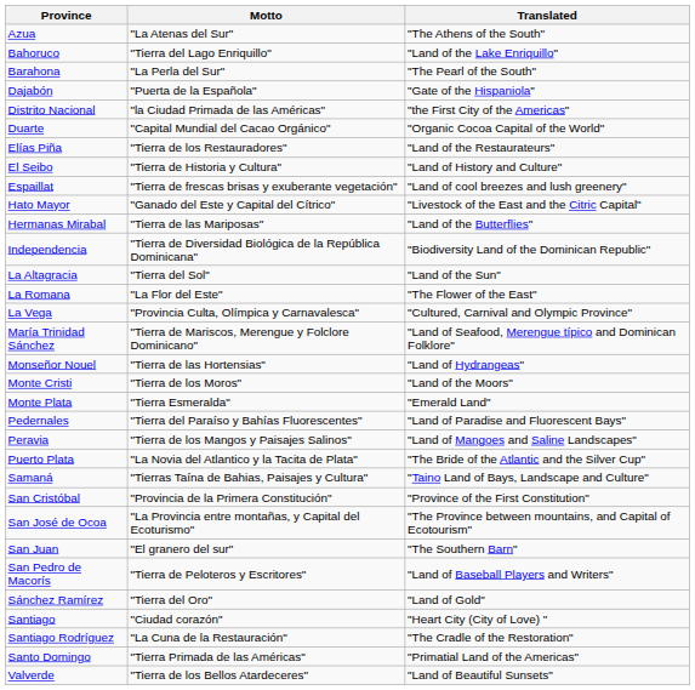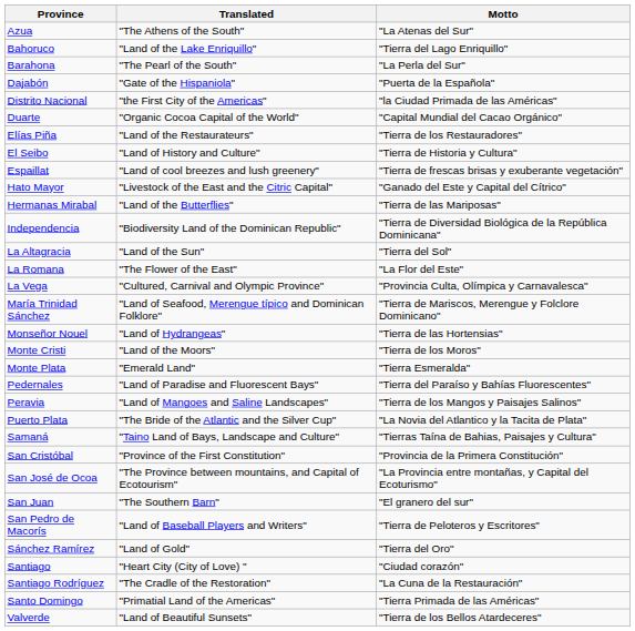 <table class="wikitable" style="font-size: 95%;">
 <tr>
 <th>Province</th>
+<th>Translated</th>
 <th>Motto</th>
-<th>Translated</th>
 </tr>
 <tr>
 <td><a href='#'>Azua</a></td>
+<td>"The Athens of the South"</td>
 <td>"La Atenas del Sur"</td>
-<td>"The Athens of the South"</td>
 </tr>
 <tr>
 <td><a href='#'>Bahoruco</a></td>
+<td>"Land of the <a href='#'>Lake Enriquillo</a>"</td>
 <td>"Tierra del Lago Enriquillo"</td>
-<td>"Land of the <a href='#'>Lake Enriquillo</a>"</td>
 </tr>
 <tr>
 <td><a href='#'>Barahona</a></td>
+<td>"The Pearl of the South"</td>
 <td>"La Perla del Sur"</td>
-<td>"The Pearl of the South"</td>
 </tr>
 <tr>
 <td><a href='#'>Dajabón</a></td>
+<td>"Gate of the <a href='#'>Hispaniola</a>"</td>
 <td>"Puerta de la Española"</td>
-<td>"Gate of the <a href='#'>Hispaniola</a>"</td>
 </tr>
 <tr>
 <td><a href='#'>Distrito Nacional</a></td>
+<td>"the First City of the <a href='#'>Americas</a>"</td>
 <td>"la Ciudad Primada de las Américas"</td>
-<td>"the First City of the <a href='#'>Americas</a>"</td>
 </tr>
 <tr>
 <td><a href='#'>Duarte</a></td>
+<td>"Organic Cocoa Capital of the World"</td>
 <td>"Capital Mundial del Cacao Orgánico"</td>
-<td>"Organic Cocoa Capital of the World"</td>
 </tr>
 <tr>
 <td><a href='#'>Elías Piña</a></td>
+<td>"Land of the Restaurateurs"</td>
 <td>"Tierra de los Restauradores"</td>
-<td>"Land of the Restaurateurs"</td>
 </tr>
 <tr>
 <td><a href='#'>El Seibo</a></td>
+<td>"Land of History and Culture"</td>
 <td>"Tierra de Historia y Cultura"</td>
-<td>"Land of History and Culture"</td>
 </tr>
 <tr>
 <td><a href='#'>Espaillat</a></td>
+<td>"Land of cool breezes and lush greenery"</td>
 <td>"Tierra de frescas brisas y exuberante vegetación"</td>
-<td>"Land of cool breezes and lush greenery"</td>
 </tr>
 <tr>
 <td><a href='#'>Hato Mayor</a></td>
+<td>"Livestock of the East and the <a href='#'>Citric</a> Capital"</td>
 <td>"Ganado del Este y Capital del Cítrico"</td>
-<td>"Livestock of the East and the <a href='#'>Citric</a> Capital"</td>
 </tr>
 <tr>
 <td><a href='#'>Hermanas Mirabal</a></td>
+<td>"Land of the <a href='#'>Butterflies</a>"</td>
 <td>"Tierra de las Mariposas"</td>
-<td>"Land of the <a href='#'>Butterflies</a>"</td>
 </tr>
 <tr>
 <td><a href='#'>Independencia</a></td>
+<td>"Biodiversity Land of the Dominican Republic"</td>
 <td>"Tierra de Diversidad Biológica de la República Dominicana"</td>
-<td>"Biodiversity Land of the Dominican Republic"</td>
 </tr>
 <tr>
 <td><a href='#'>La Altagracia</a></td>
+<td>"Land of the Sun"</td>
 <td>"Tierra del Sol"</td>
-<td>"Land of the Sun"</td>
 </tr>
 <tr>
 <td><a href='#'>La Romana</a></td>
+<td>"The Flower of the East"</td>
 <td>"La Flor del Este"</td>
-<td>"The Flower of the East"</td>
 </tr>
 <tr>
 <td><a href='#'>La Vega</a></td>
+<td>"Cultured, Carnival and Olympic Province"</td>
 <td>"Provincia Culta, Olímpica y Carnavalesca"</td>
-<td>"Cultured, Carnival and Olympic Province"</td>
 </tr>
 <tr>
 <td><a href='#'>María Trinidad Sánchez</a></td>
+<td>"Land of Seafood, <a href='#'>Merengue típico</a> and Dominican Folklore"</td>
 <td>"Tierra de Mariscos, Merengue y Folclore Dominicano"</td>
-<td>"Land of Seafood, <a href='#'>Merengue típico</a> and Dominican Folklore"</td>
 </tr>
 <tr>
 <td><a href='#'>Monseñor Nouel</a></td>
+<td>"Land of <a href='#'>Hydrangeas</a>"</td>
 <td>"Tierra de las Hortensias"</td>
-<td>"Land of <a href='#'>Hydrangeas</a>"</td>
 </tr>
 <tr>
 <td><a href='#'>Monte Cristi</a></td>
+<td>"Land of the Moors"</td>
 <td>"Tierra de los Moros"</td>
-<td>"Land of the Moors"</td>
 </tr>
 <tr>
 <td><a href='#'>Monte Plata</a></td>
+<td>"Emerald Land"</td>
 <td>"Tierra Esmeralda"</td>
-<td>"Emerald Land"</td>
 </tr>
 <tr>
 <td><a href='#'>Pedernales</a></td>
+<td>"Land of Paradise and Fluorescent Bays"</td>
 <td>"Tierra del Paraíso y Bahías Fluorescentes"</td>
-<td>"Land of Paradise and Fluorescent Bays"</td>
 </tr>
 <tr>
 <td><a href='#'>Peravia</a></td>
+<td>"Land of <a href='#'>Mangoes</a> and <a href='#'>Saline</a> Landscapes"</td>
 <td>"Tierra de los Mangos y Paisajes Salinos"</td>
-<td>"Land of <a href='#'>Mangoes</a> and <a href='#'>Saline</a> Landscapes"</td>
 </tr>
 <tr>
 <td><a href='#'>Puerto Plata</a></td>
+<td>"The Bride of the <a href='#'>Atlantic</a> and the Silver Cup"</td>
 <td>"La Novia del Atlantico y la Tacita de Plata"</td>
-<td>"The Bride of the <a href='#'>Atlantic</a> and the Silver Cup"</td>
 </tr>
 <tr>
 <td><a href='#'>Samaná</a></td>
+<td>"<a href='#'>Taino</a> Land of Bays, Landscape and Culture"</td>
 <td>"Tierras Taína de Bahias, Paisajes y Cultura"</td>
-<td>"<a href='#'>Taino</a> Land of Bays, Landscape and Culture"</td>
 </tr>
 <tr>
 <td><a href='#'>San Cristóbal</a></td>
+<td>"Province of the First Constitution"</td>
 <td>"Provincia de la Primera Constitución"</td>
-<td>"Province of the First Constitution"</td>
 </tr>
 <tr>
 <td><a href='#'>San José de Ocoa</a></td>
+<td>"The Province between mountains, and Capital of Ecotourism"</td>
 <td>"La Provincia entre montañas, y Capital del Ecoturismo"</td>
-<td>"The Province between mountains, and Capital of Ecotourism"</td>
 </tr>
 <tr>
 <td><a href='#'>San Juan</a></td>
+<td>"The Southern <a href='#'>Barn</a>"</td>
 <td>"El granero del sur"</td>
-<td>"The Southern <a href='#'>Barn</a>"</td>
 </tr>
 <tr>
 <td><a href='#'>San Pedro de Macorís</a></td>
+<td>"Land of <a href='#'>Baseball Players</a> and Writers"</td>
 <td>"Tierra de Peloteros y Escritores"</td>
-<td>"Land of <a href='#'>Baseball Players</a> and Writers"</td>
 </tr>
 <tr>
 <td><a href='#'>Sánchez Ramírez</a></td>
+<td>"Land of Gold"</td>
 <td>"Tierra del Oro"</td>
-<td>"Land of Gold"</td>
 </tr>
 <tr>
 <td><a href='#'>Santiago</a></td>
+<td>"Heart City (City of Love) "</td>
 <td>"Ciudad corazón"</td>
-<td>"Heart City (City of Love) "</td>
 </tr>
 <tr>
 <td><a href='#'>Santiago Rodríguez</a></td>
+<td>"The Cradle of the Restoration"</td>
 <td>"La Cuna de la Restauración"</td>
-<td>"The Cradle of the Restoration"</td>
 </tr>
 <tr>
 <td><a href='#'>Santo Domingo</a></td>
+<td>"Primatial Land of the Americas"</td>
 <td>"Tierra Primada de las Américas"</td>
-<td>"Primatial Land of the Americas"</td>
 </tr>
 <tr>
 <td><a href='#'>Valverde</a></td>
+<td>"Land of Beautiful Sunsets"</td>
 <td>"Tierra de los Bellos Atardeceres"</td>
-<td>"Land of Beautiful Sunsets"</td>
 </tr>
 </table>
